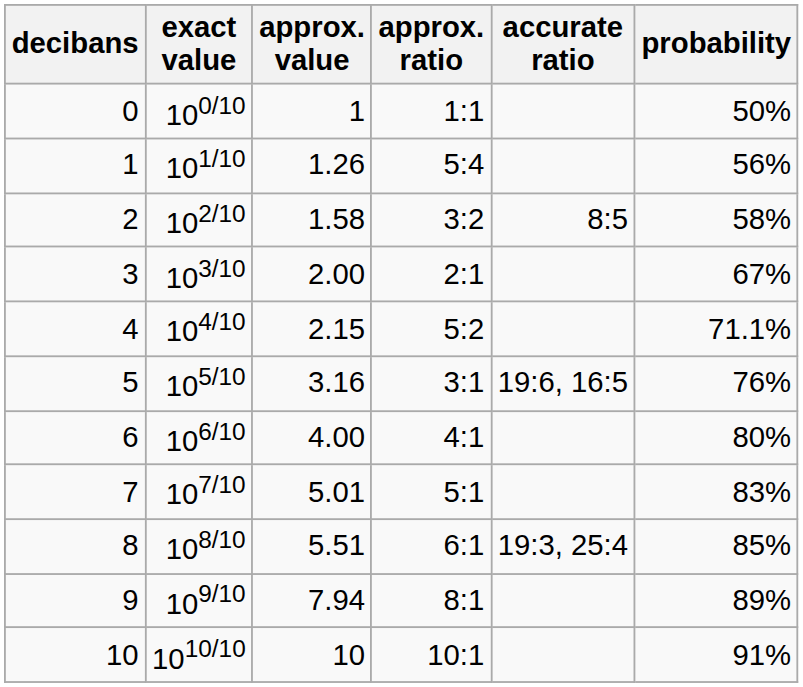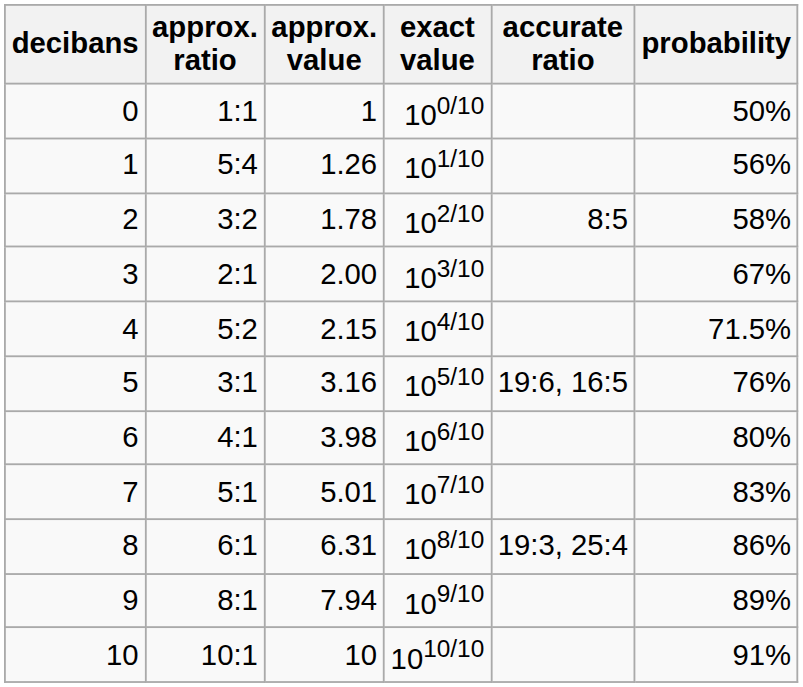 <table class=wikitable>
 <tr>
 <th>decibans</th>
+<th>approx.<br>ratio</th>
+<th>approx.<br>value</th>
 <th>exact<br>value</th>
-<th>approx.<br>value</th>
-<th>approx.<br>ratio</th>
 <th>accurate<br>ratio</th>
 <th>probability</th>
 </tr>
 <tr align=right>
 <td>0</td>
+<td>1:1</td>
+<td>1</td>
 <td>10<sup>0/10</sup></td>
-<td>1</td>
-<td>1:1</td>
 <td></td>
 <td>50%</td>
 </tr>
 <tr align=right>
 <td>1</td>
+<td>5:4</td>
+<td>1.26</td>
 <td>10<sup>1/10</sup></td>
-<td>1.26</td>
-<td>5:4</td>
 <td></td>
 <td>56%</td>
 </tr>
 <tr align=right>
 <td>2</td>
+<td>3:2</td>
+<td>1.78</td>
 <td>10<sup>2/10</sup></td>
-<td>1.58</td>
-<td>3:2</td>
 <td>8:5</td>
 <td>58%</td>
 </tr>
 <tr align=right>
 <td>3</td>
+<td>2:1</td>
+<td>2.00</td>
 <td>10<sup>3/10</sup></td>
-<td>2.00</td>
-<td>2:1</td>
 <td></td>
 <td>67%</td>
 </tr>
 <tr align=right>
 <td>4</td>
+<td>5:2</td>
+<td>2.15</td>
 <td>10<sup>4/10</sup></td>
-<td>2.15</td>
-<td>5:2</td>
 <td></td>
-<td>71.1%</td>
+<td>71.5%</td>
 </tr>
 <tr align=right>
 <td>5</td>
+<td>3:1</td>
+<td>3.16</td>
 <td>10<sup>5/10</sup></td>
-<td>3.16</td>
-<td>3:1</td>
 <td>19:6, 16:5</td>
 <td>76%</td>
 </tr>
 <tr align=right>
 <td>6</td>
+<td>4:1</td>
+<td>3.98</td>
 <td>10<sup>6/10</sup></td>
-<td>4.00</td>
-<td>4:1</td>
 <td></td>
 <td>80%</td>
 </tr>
 <tr align=right>
 <td>7</td>
+<td>5:1</td>
+<td>5.01</td>
 <td>10<sup>7/10</sup></td>
-<td>5.01</td>
-<td>5:1</td>
 <td></td>
 <td>83%</td>
 </tr>
 <tr align=right>
 <td>8</td>
+<td>6:1</td>
+<td>6.31</td>
 <td>10<sup>8/10</sup></td>
-<td>5.51</td>
-<td>6:1</td>
 <td>19:3, 25:4</td>
-<td>85%</td>
+<td>86%</td>
 </tr>
 <tr align=right>
 <td>9</td>
+<td>8:1</td>
+<td>7.94</td>
 <td>10<sup>9/10</sup></td>
-<td>7.94</td>
-<td>8:1</td>
 <td></td>
 <td>89%</td>
 </tr>
 <tr align=right>
 <td>10</td>
+<td>10:1</td>
+<td>10</td>
 <td>10<sup>10/10</sup></td>
-<td>10</td>
-<td>10:1</td>
 <td></td>
 <td>91%</td>
 </tr>
 </table>
